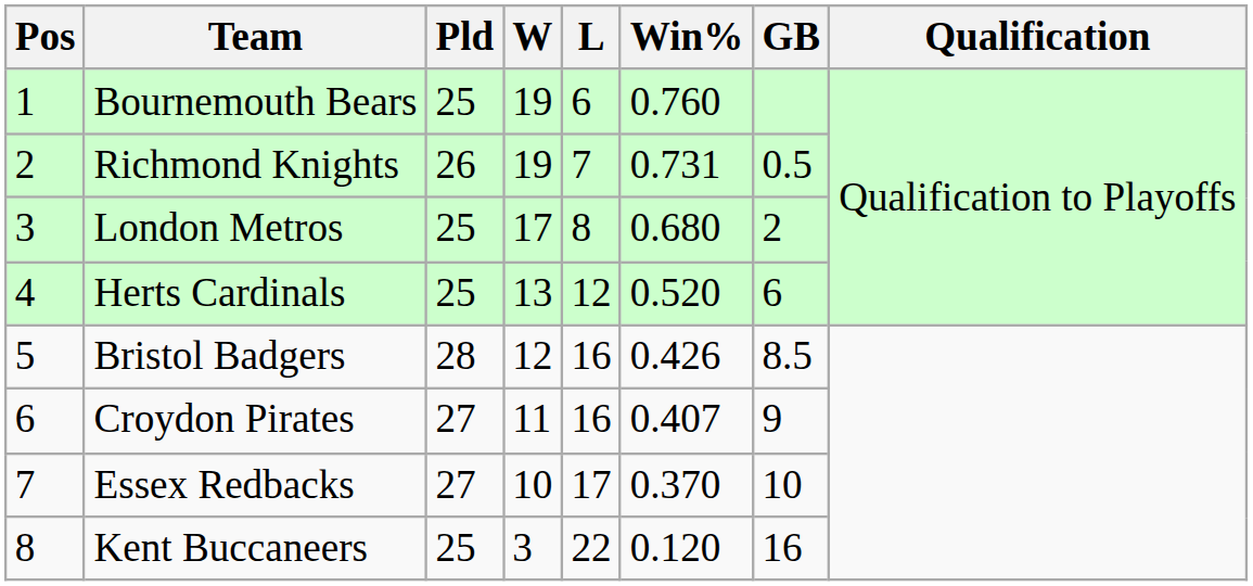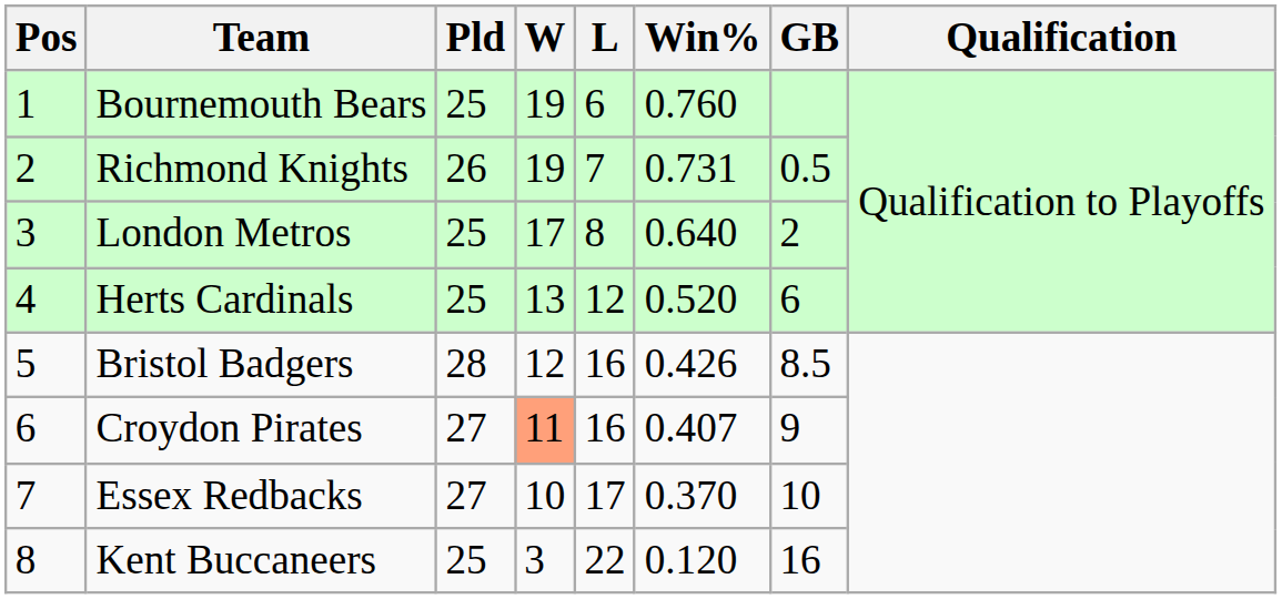 <table class="wikitable">
 <tr>
 <th>Pos</th>
 <th>Team</th>
 <th>Pld</th>
 <th>W</th>
 <th>L</th>
 <th>Win%</th>
 <th>GB</th>
 <th>Qualification</th>
 </tr>
 <tr style="background:#ccffcc;">
 <td>1</td>
 <td>Bournemouth Bears</td>
 <td>25</td>
 <td>19</td>
 <td>6</td>
 <td>0.760</td>
 <td></td>
 <td rowspan="4">Qualification to Playoffs</td>
 </tr>
 <tr style="background:#ccffcc;">
 <td>2</td>
 <td>Richmond Knights</td>
 <td>26</td>
 <td>19</td>
 <td>7</td>
 <td>0.731</td>
 <td>0.5</td>
 </tr>
 <tr style="background:#ccffcc;">
 <td>3</td>
 <td>London Metros</td>
 <td>25</td>
 <td>17</td>
 <td>8</td>
-<td>0.680</td>
+<td>0.640</td>
 <td>2</td>
 </tr>
 <tr style="background:#ccffcc;">
 <td>4</td>
 <td>Herts Cardinals</td>
 <td>25</td>
 <td>13</td>
 <td>12</td>
 <td>0.520</td>
 <td>6</td>
 </tr>
 <tr>
 <td>5</td>
 <td>Bristol Badgers</td>
 <td>28</td>
 <td>12</td>
 <td>16</td>
 <td>0.426</td>
 <td>8.5</td>
 <td rowspan="4"></td>
 </tr>
 <tr>
 <td>6</td>
 <td>Croydon Pirates</td>
 <td>27</td>
-<td>11</td>
+<td style="background: lightsalmon;">11</td>
 <td>16</td>
 <td>0.407</td>
 <td>9</td>
 </tr>
 <tr>
 <td>7</td>
 <td>Essex Redbacks</td>
 <td>27</td>
 <td>10</td>
 <td>17</td>
 <td>0.370</td>
 <td>10</td>
 </tr>
 <tr>
 <td>8</td>
 <td>Kent Buccaneers</td>
 <td>25</td>
 <td>3</td>
 <td>22</td>
 <td>0.120</td>
 <td>16</td>
 </tr>
 </table>
